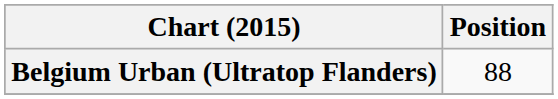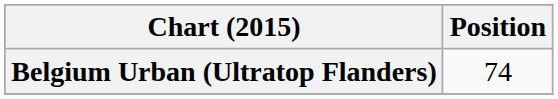 <table class="wikitable sortable plainrowheaders">
 <tr>
 <th>Chart (2015)</th>
 <th>Position</th>
 </tr>
 <tr>
 <th scope="row">Belgium Urban (Ultratop Flanders)</th>
-<td style="text-align:center;">88</td>
+<td style="text-align:center;">74</td>
 </tr>
 <tr>
 </tr>
 </table>
